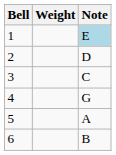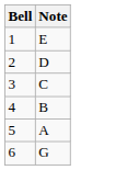 <table class="wikitable">
 <tr>
 <th>Bell</th>
-<th>Weight</th>
 <th>Note</th>
 </tr>
 <tr>
 <td>1</td>
-<td></td>
-<td style="background: lightblue;">E</td>
+<td>E</td>
 </tr>
 <tr>
 <td>2</td>
-<td></td>
 <td>D</td>
 </tr>
 <tr>
 <td>3</td>
-<td></td>
 <td>C</td>
 </tr>
 <tr>
 <td>4</td>
-<td></td>
-<td>G</td>
+<td>B</td>
 </tr>
 <tr>
 <td>5</td>
-<td></td>
 <td>A</td>
 </tr>
 <tr>
 <td>6</td>
-<td></td>
-<td>B</td>
+<td>G</td>
 </tr>
 </table>
